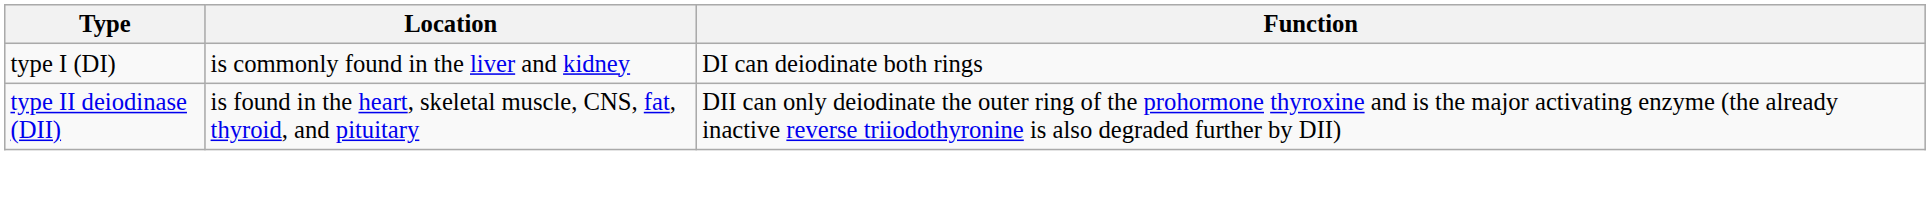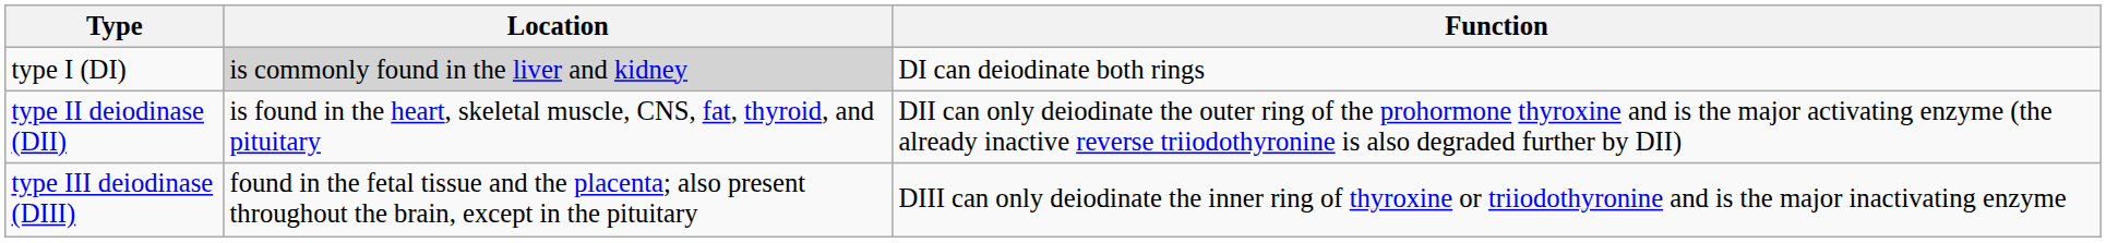 <table class="wikitable">
 <tr>
 <th>Type</th>
 <th>Location</th>
 <th>Function</th>
 </tr>
 <tr>
 <td>type I (DI)</td>
-<td>is commonly found in the <a href='#'>liver</a> and <a href='#'>kidney</a></td>
+<td style="background: lightgrey;">is commonly found in the <a href='#'>liver</a> and <a href='#'>kidney</a></td>
 <td>DI can deiodinate both rings</td>
 </tr>
 <tr>
 <td><a href='#'>type II deiodinase (DII)</a></td>
 <td>is found in the <a href='#'>heart</a>, skeletal muscle, CNS, <a href='#'>fat</a>, <a href='#'>thyroid</a>, and <a href='#'>pituitary</a></td>
 <td>DII can only deiodinate the outer ring of the <a href='#'>prohormone</a> <a href='#'>thyroxine</a> and is the major activating enzyme (the already inactive <a href='#'>reverse triiodothyronine</a> is also  degraded further by DII)</td>
 </tr>
+<tr>
+<td><a href='#'>type III deiodinase (DIII)</a></td>
+<td>found in the fetal tissue and the <a href='#'>placenta</a>; also present throughout the brain, except in the pituitary</td>
+<td>DIII can only deiodinate the inner ring of <a href='#'>thyroxine</a> or <a href='#'>triiodothyronine</a> and is the major inactivating enzyme</td>
+</tr>
 </table>
